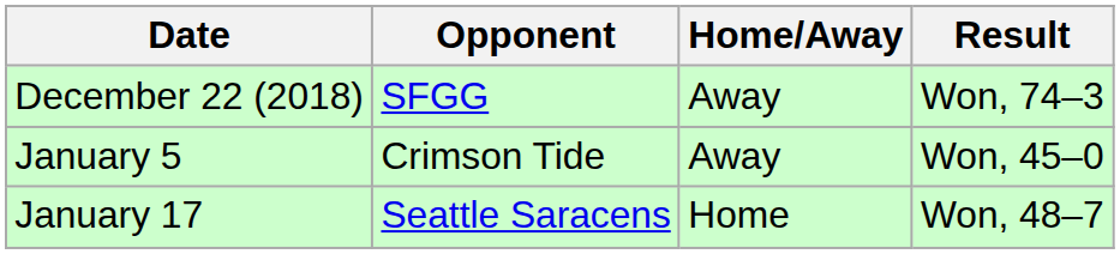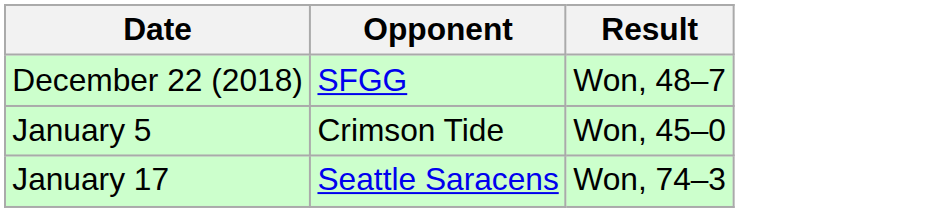 <table class="wikitable">
 <tr>
 <th>Date</th>
 <th>Opponent</th>
-<th>Home/Away</th>
 <th>Result</th>
 </tr>
 <tr bgcolor="#CCFFCC">
 <td>December 22 (2018)</td>
 <td><a href='#'>SFGG</a></td>
-<td>Away</td>
-<td>Won, 74–3</td>
+<td>Won, 48–7</td>
 </tr>
 <tr bgcolor="#CCFFCC">
 <td>January 5</td>
 <td>Crimson Tide</td>
-<td>Away</td>
 <td>Won, 45–0</td>
 </tr>
 <tr bgcolor="#CCFFCC">
 <td>January 17</td>
 <td><a href='#'>Seattle Saracens</a></td>
-<td>Home</td>
-<td>Won, 48–7</td>
+<td>Won, 74–3</td>
 </tr>
 </table>
